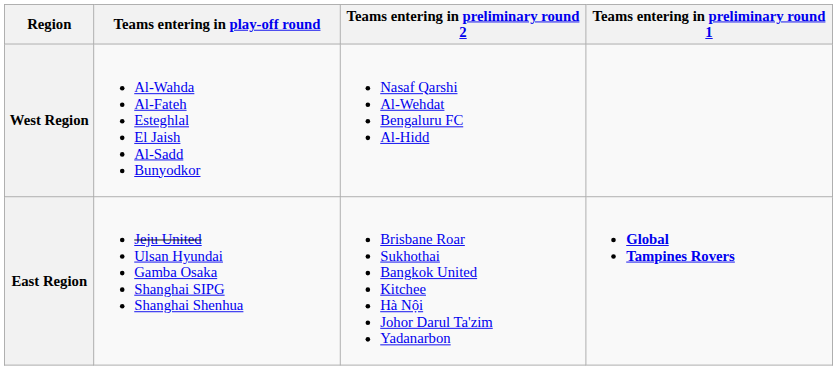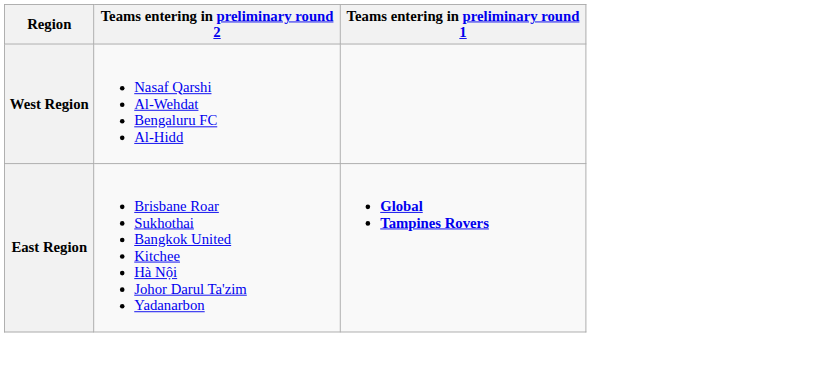 <table class="wikitable">
 <tr>
 <th width=90>Region</th>
-<th width=260>Teams entering in <a href='#'>play-off round</a></th>
 <th width=260>Teams entering in <a href='#'>preliminary round 2</a></th>
 <th width=260>Teams entering in <a href='#'>preliminary round 1</a></th>
 </tr>
 <tr>
 <th>West Region</th>
-<td valign=top><br><ul><li> <a href='#'>Al-Wahda</a></li><li> <a href='#'>Al-Fateh</a></li><li> <a href='#'>Esteghlal</a></li><li> <a href='#'>El Jaish</a></li><li> <a href='#'>Al-Sadd</a></li><li> <a href='#'>Bunyodkor</a></li></ul></td>
 <td valign=top><br><ul><li> <a href='#'>Nasaf Qarshi</a></li><li> <a href='#'>Al-Wehdat</a></li><li> <a href='#'>Bengaluru FC</a></li><li> <a href='#'>Al-Hidd</a></li></ul></td>
 <td valign=top></td>
 </tr>
 <tr>
 <th>East Region</th>
-<td valign=top><br><ul><li><del> <a href='#'>Jeju United</a></del></li><li> <a href='#'>Ulsan Hyundai</a></li><li> <a href='#'>Gamba Osaka</a></li><li> <a href='#'>Shanghai SIPG</a></li><li> <a href='#'>Shanghai Shenhua</a></li></ul></td>
 <td valign=top><br><ul><li> <a href='#'>Brisbane Roar</a></li><li> <a href='#'>Sukhothai</a></li><li> <a href='#'>Bangkok United</a></li><li> <a href='#'>Kitchee</a></li><li> <a href='#'>Hà Nội</a></li><li> <a href='#'>Johor Darul Ta'zim</a></li><li> <a href='#'>Yadanarbon</a></li></ul></td>
 <td valign=top><strong><br><ul><li> <a href='#'>Global</a></li><li> <a href='#'>Tampines Rovers</a></li></ul></strong></td>
 </tr>
 </table>
